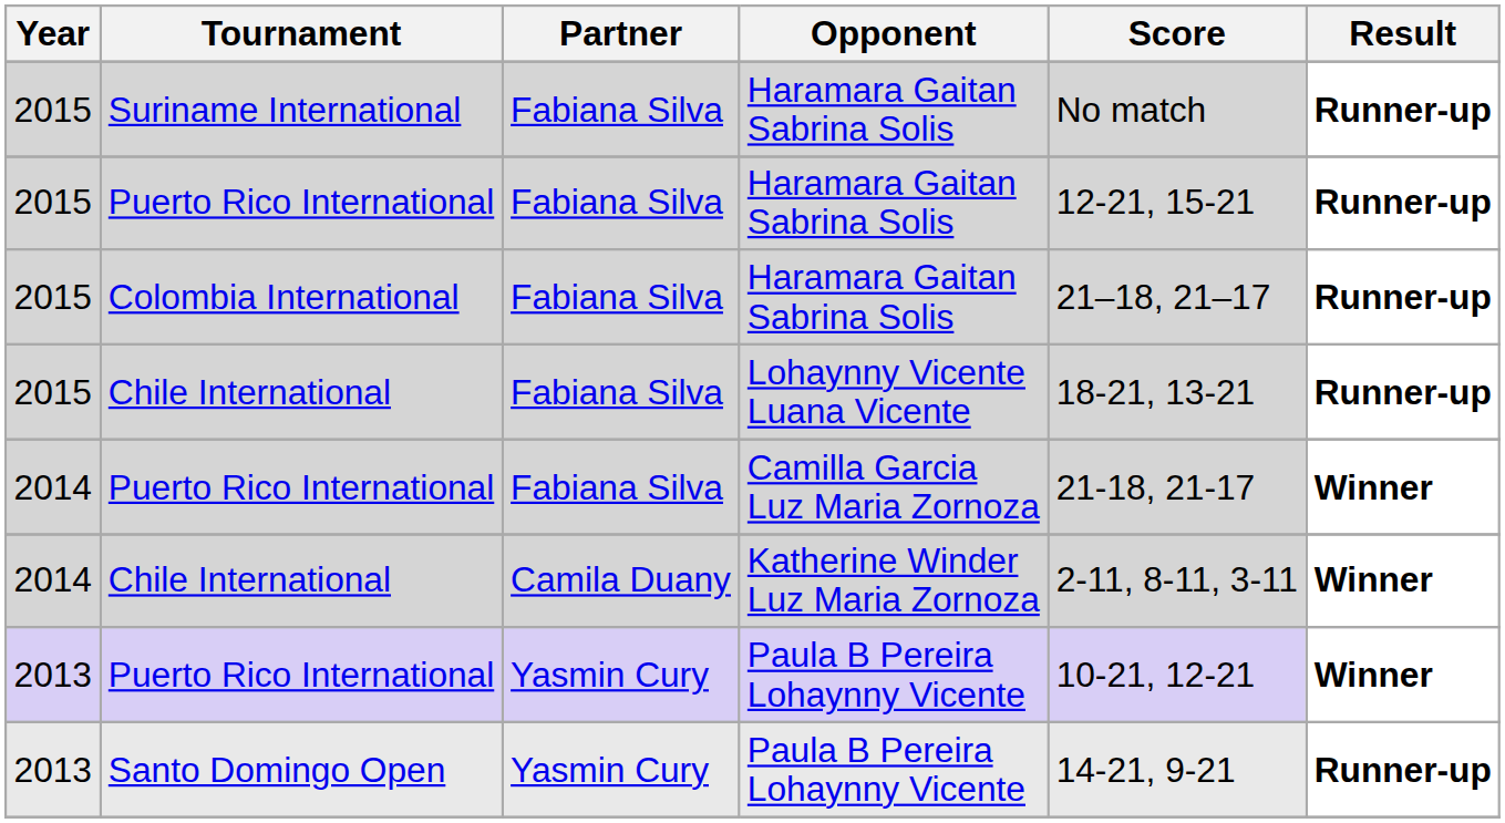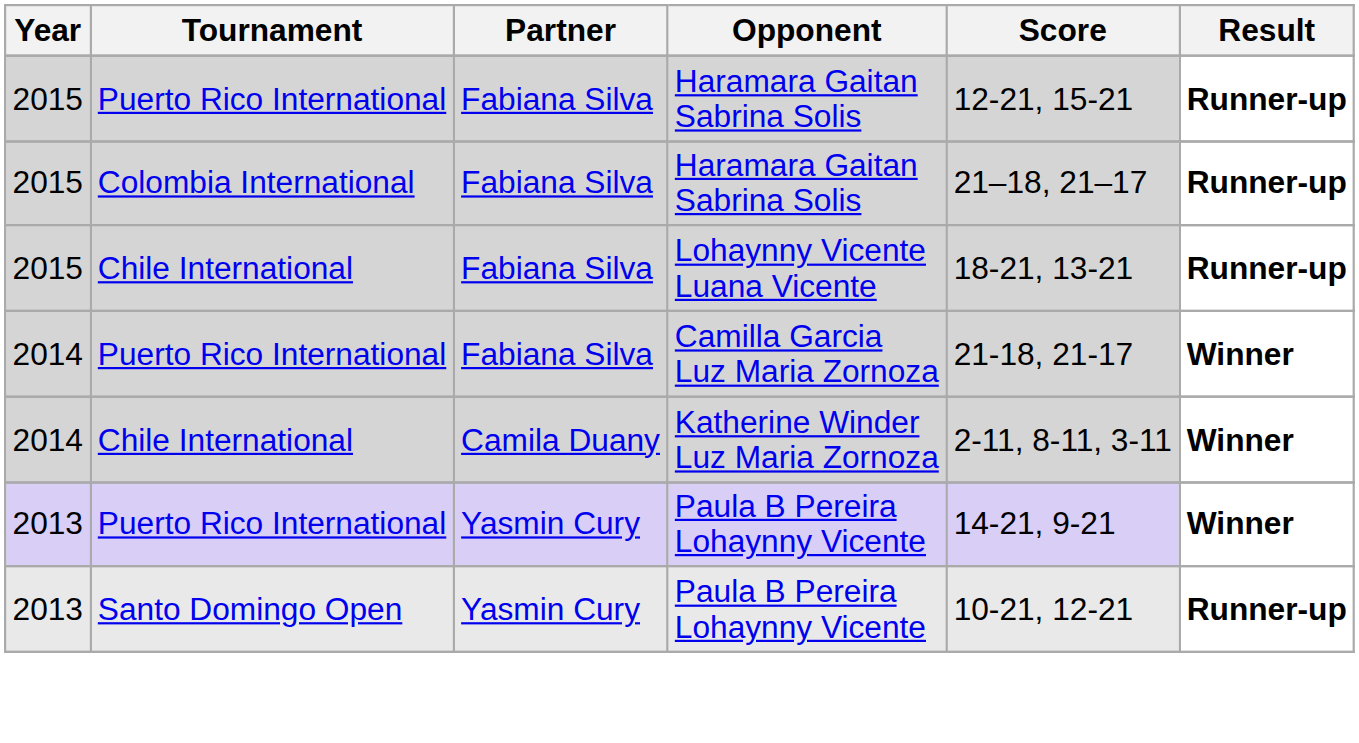 <table class="sortable wikitable" style="font-size: 90%;">
 <tr>
 <th>Year</th>
 <th>Tournament</th>
 <th>Partner</th>
 <th>Opponent</th>
 <th>Score</th>
 <th>Result</th>
 </tr>
 <tr>
-</tr>
-<tr style="background:#D5D5D5">
-<td align="center">2015</td>
-<td align="left"><a href='#'>Suriname International</a></td>
-<td align="left"> <a href='#'>Fabiana Silva</a></td>
-<td align="left"> <a href='#'>Haramara Gaitan</a><br> <a href='#'>Sabrina Solis</a></td>
-<td align="left">No match</td>
-<td style="text-align:left; background:white"> <strong>Runner-up</strong></td>
 </tr>
 <tr>
 </tr>
 <tr style="background:#D5D5D5">
 <td align="center">2015</td>
 <td align="left"><a href='#'>Puerto Rico International</a></td>
 <td align="left"> <a href='#'>Fabiana Silva</a></td>
 <td align="left"> <a href='#'>Haramara Gaitan</a><br> <a href='#'>Sabrina Solis</a></td>
 <td align="left">12-21, 15-21</td>
 <td style="text-align:left; background:white"> <strong>Runner-up</strong></td>
 </tr>
 <tr>
 </tr>
 <tr style="background:#D5D5D5">
 <td align="center">2015</td>
 <td align="left"><a href='#'>Colombia International</a></td>
 <td align="left"> <a href='#'>Fabiana Silva</a></td>
 <td align="left"> <a href='#'>Haramara Gaitan</a><br> <a href='#'>Sabrina Solis</a></td>
 <td align="left">21–18, 21–17</td>
 <td style="text-align:left; background:white"> <strong>Runner-up</strong></td>
 </tr>
 <tr>
 </tr>
 <tr style="background:#D5D5D5">
 <td align="center">2015</td>
 <td align="left"><a href='#'>Chile International</a></td>
 <td align="left"> <a href='#'>Fabiana Silva</a></td>
 <td align="left"> <a href='#'>Lohaynny Vicente</a><br> <a href='#'>Luana Vicente</a></td>
 <td align="left">18-21, 13-21</td>
 <td style="text-align:left; background:white"> <strong>Runner-up</strong></td>
 </tr>
 <tr>
 </tr>
 <tr style="background:#D5D5D5">
 <td align="center">2014</td>
 <td align="left"><a href='#'>Puerto Rico International</a></td>
 <td align="left"> <a href='#'>Fabiana Silva</a></td>
 <td align="left"> <a href='#'>Camilla Garcia</a><br> <a href='#'>Luz Maria Zornoza</a></td>
 <td align="left">21-18, 21-17</td>
 <td style="text-align:left; background:white"> <strong>Winner</strong></td>
 </tr>
 <tr>
 </tr>
 <tr style="background:#D5D5D5">
 <td align="center">2014</td>
 <td align="left"><a href='#'>Chile International</a></td>
 <td align="left"> <a href='#'>Camila Duany</a></td>
 <td align="left"> <a href='#'>Katherine Winder</a><br> <a href='#'>Luz Maria Zornoza</a></td>
 <td align="left">2-11, 8-11, 3-11</td>
 <td style="text-align:left; background:white"> <strong>Winner</strong></td>
 </tr>
 <tr>
 </tr>
 <tr style="background:#D8CEF6">
 <td align="center">2013</td>
 <td align="left"><a href='#'>Puerto Rico International</a></td>
 <td align="left"> <a href='#'>Yasmin Cury</a></td>
 <td align="left"> <a href='#'>Paula B Pereira</a><br> <a href='#'>Lohaynny Vicente</a></td>
-<td align="left">10-21, 12-21</td>
+<td align="left">14-21, 9-21</td>
 <td style="text-align:left; background:white"> <strong>Winner</strong></td>
 </tr>
 <tr>
 </tr>
 <tr style="background:#E9E9E9">
 <td align="center">2013</td>
 <td align="left"><a href='#'>Santo Domingo Open</a></td>
 <td align="left"> <a href='#'>Yasmin Cury</a></td>
 <td align="left"> <a href='#'>Paula B Pereira</a><br> <a href='#'>Lohaynny Vicente</a></td>
-<td align="left">14-21, 9-21</td>
+<td align="left">10-21, 12-21</td>
 <td style="text-align:left; background:white"> <strong>Runner-up</strong></td>
 </tr>
 <tr>
 </tr>
 </table>
